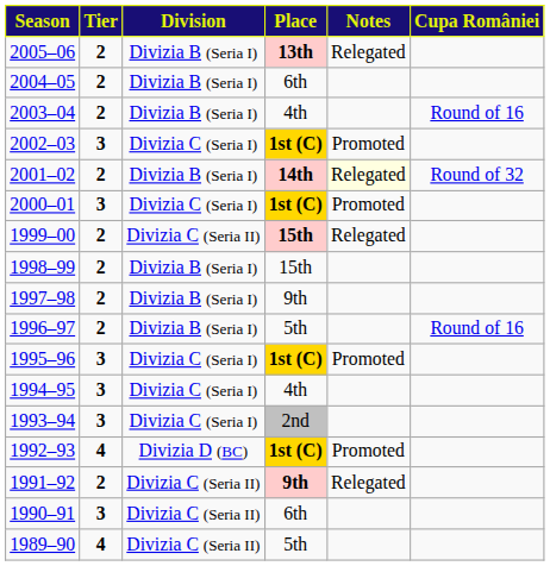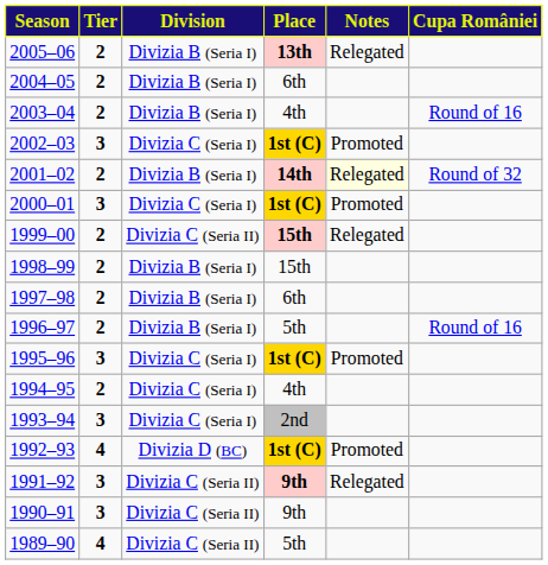 <table class="wikitable" style="text-align:center; font-size:90%">
 <tr>
 <th style="background:#180e75;color:#e1f209;border:1px solid #e1f209;">Season</th>
 <th style="background:#180e75;color:#e1f209;border:1px solid #e1f209;">Tier</th>
 <th style="background:#180e75;color:#e1f209;border:1px solid #e1f209;">Division</th>
 <th style="background:#180e75;color:#e1f209;border:1px solid #e1f209;">Place</th>
 <th style="background:#180e75;color:#e1f209;border:1px solid #e1f209;">Notes</th>
 <th style="background:#180e75;color:#e1f209;border:1px solid #e1f209;">Cupa României</th>
 </tr>
 <tr>
 <td><a href='#'>2005–06</a></td>
 <td><strong>2</strong></td>
 <td><a href='#'>Divizia B</a> <small>(Seria I)</small></td>
 <td align=center bgcolor=#FFCCCC><strong>13th</strong></td>
 <td>Relegated</td>
 <td></td>
 </tr>
 <tr>
 <td><a href='#'>2004–05</a></td>
 <td><strong>2</strong></td>
 <td><a href='#'>Divizia B</a> <small>(Seria I)</small></td>
 <td>6th</td>
 <td></td>
 <td></td>
 </tr>
 <tr>
 <td><a href='#'>2003–04</a></td>
 <td><strong>2</strong></td>
 <td><a href='#'>Divizia B</a> <small>(Seria I)</small></td>
 <td>4th</td>
 <td></td>
 <td><a href='#'>Round of 16</a></td>
 </tr>
 <tr>
 <td><a href='#'>2002–03</a></td>
 <td><strong>3</strong></td>
 <td><a href='#'>Divizia C</a> <small>(Seria I)</small></td>
 <td align=center bgcolor=gold><strong>1st</strong> <strong>(C)</strong></td>
 <td>Promoted</td>
 <td></td>
 </tr>
 <tr>
 <td><a href='#'>2001–02</a></td>
 <td><strong>2</strong></td>
 <td><a href='#'>Divizia B</a> <small>(Seria I)</small></td>
 <td align=center bgcolor=#FFCCCC><strong>14th</strong></td>
 <td style="background: lightyellow;">Relegated</td>
 <td><a href='#'>Round of 32</a></td>
 </tr>
 <tr>
 <td><a href='#'>2000–01</a></td>
 <td><strong>3</strong></td>
 <td><a href='#'>Divizia C</a> <small>(Seria I)</small></td>
 <td align=center bgcolor=gold><strong>1st</strong> <strong>(C)</strong></td>
 <td>Promoted</td>
 <td></td>
 </tr>
 <tr>
 <td><a href='#'>1999–00</a></td>
 <td><strong>2</strong></td>
 <td><a href='#'>Divizia C</a> <small>(Seria II)</small></td>
 <td align=center bgcolor=#FFCCCC><strong>15th</strong></td>
 <td>Relegated</td>
 <td></td>
 </tr>
 <tr>
 <td><a href='#'>1998–99</a></td>
 <td><strong>2</strong></td>
 <td><a href='#'>Divizia B</a> <small>(Seria I)</small></td>
 <td>15th</td>
 <td></td>
 <td></td>
 </tr>
 <tr>
 <td><a href='#'>1997–98</a></td>
 <td><strong>2</strong></td>
 <td><a href='#'>Divizia B</a> <small>(Seria I)</small></td>
-<td>9th</td>
+<td>6th</td>
 <td></td>
 <td></td>
 </tr>
 <tr>
 <td><a href='#'>1996–97</a></td>
 <td><strong>2</strong></td>
 <td><a href='#'>Divizia B</a> <small>(Seria I)</small></td>
 <td>5th</td>
 <td></td>
 <td><a href='#'>Round of 16</a></td>
 </tr>
 <tr>
 <td><a href='#'>1995–96</a></td>
 <td><strong>3</strong></td>
 <td><a href='#'>Divizia C</a> <small>(Seria I)</small></td>
 <td align=center bgcolor=gold><strong>1st</strong> <strong>(C)</strong></td>
 <td>Promoted</td>
 <td></td>
 </tr>
 <tr>
 <td><a href='#'>1994–95</a></td>
-<td><strong>3</strong></td>
+<td><strong>2</strong></td>
 <td><a href='#'>Divizia C</a> <small>(Seria I)</small></td>
 <td>4th</td>
 <td></td>
 <td></td>
 </tr>
 <tr>
 <td><a href='#'>1993–94</a></td>
 <td><strong>3</strong></td>
 <td><a href='#'>Divizia C</a> <small>(Seria I)</small></td>
 <td align=center bgcolor=silver>2nd</td>
 <td></td>
 <td></td>
 </tr>
 <tr>
 <td><a href='#'>1992–93</a></td>
 <td><strong>4</strong></td>
 <td><a href='#'>Divizia D</a> <small>(<a href='#'>BC</a>)</small></td>
 <td align=center bgcolor=gold><strong>1st</strong> <strong>(C)</strong></td>
 <td>Promoted</td>
 <td></td>
 </tr>
 <tr>
 <td><a href='#'>1991–92</a></td>
-<td><strong>2</strong></td>
+<td><strong>3</strong></td>
 <td><a href='#'>Divizia C</a> <small>(Seria II)</small></td>
 <td align=center bgcolor=#FFCCCC><strong>9th</strong></td>
 <td>Relegated</td>
 <td></td>
 </tr>
 <tr>
 <td><a href='#'>1990–91</a></td>
 <td><strong>3</strong></td>
 <td><a href='#'>Divizia C</a> <small>(Seria II)</small></td>
-<td>6th</td>
+<td>9th</td>
 <td></td>
 <td></td>
 </tr>
 <tr>
 <td><a href='#'>1989–90</a></td>
 <td><strong>4</strong></td>
 <td><a href='#'>Divizia C</a> <small>(Seria II)</small></td>
 <td>5th</td>
 <td></td>
 <td></td>
 </tr>
 </table>
